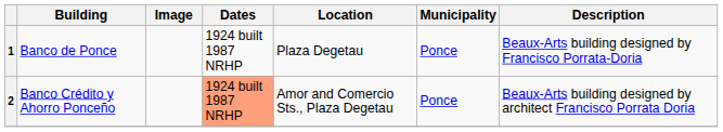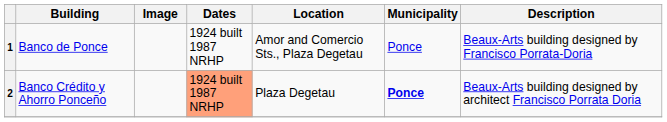 <table class="wikitable sortable" style="width:98%">
 <tr>
 <th></th>
 <th width = 18%><strong>Building</strong></th>
 <th width = 8% class="unsortable"><strong>Image</strong></th>
 <th width = 10%><strong>Dates</strong></th>
 <th><strong>Location</strong></th>
 <th width = 8%><strong>Municipality</strong></th>
 <th class="unsortable"><strong>Description</strong></th>
 </tr>
 <tr>
 <th><small>1</small></th>
 <td><a href='#'>Banco de Ponce</a></td>
 <td></td>
 <td>1924 built<br>1987 NRHP</td>
-<td>Plaza Degetau<br></td>
+<td>Amor and Comercio Sts., Plaza Degetau<br></td>
 <td><a href='#'>Ponce</a></td>
 <td><a href='#'>Beaux-Arts</a> building designed by <a href='#'>Francisco Porrata-Doria</a></td>
 </tr>
 <tr>
 <th><small>2</small></th>
 <td><a href='#'>Banco Crédito y Ahorro Ponceño</a></td>
 <td></td>
 <td style="background: lightsalmon;">1924 built<br>1987 NRHP</td>
-<td>Amor and Comercio Sts., Plaza Degetau<br></td>
-<td><a href='#'>Ponce</a></td>
+<td>Plaza Degetau<br></td>
+<td><strong><a href='#'>Ponce</a></strong></td>
 <td><a href='#'>Beaux-Arts</a> building designed by architect <a href='#'>Francisco Porrata Doria</a></td>
 </tr>
 <tr ->
 </tr>
 </table>
